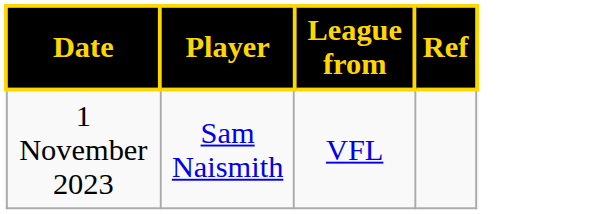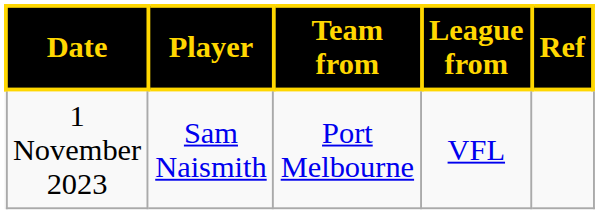 <table class="wikitable" style="text-align:center; font-size:100%; width:40%;">
 <tr>
 <th style="background:black; border: solid gold 2px; color:gold;">Date</th>
 <th style="background:black; border: solid gold 2px; color:gold;">Player</th>
+<th style="background:black; border: solid gold 2px; color:gold;">Team from</th>
 <th style="background:black; border: solid gold 2px; color:gold;">League from</th>
 <th style="background:black; border: solid gold 2px; color:gold;">Ref</th>
 </tr>
 <tr>
 <td>1 November 2023</td>
 <td><a href='#'>Sam Naismith</a></td>
+<td><a href='#'> Port Melbourne</a></td>
 <td><a href='#'>VFL</a></td>
 <td></td>
 </tr>
 </table>
